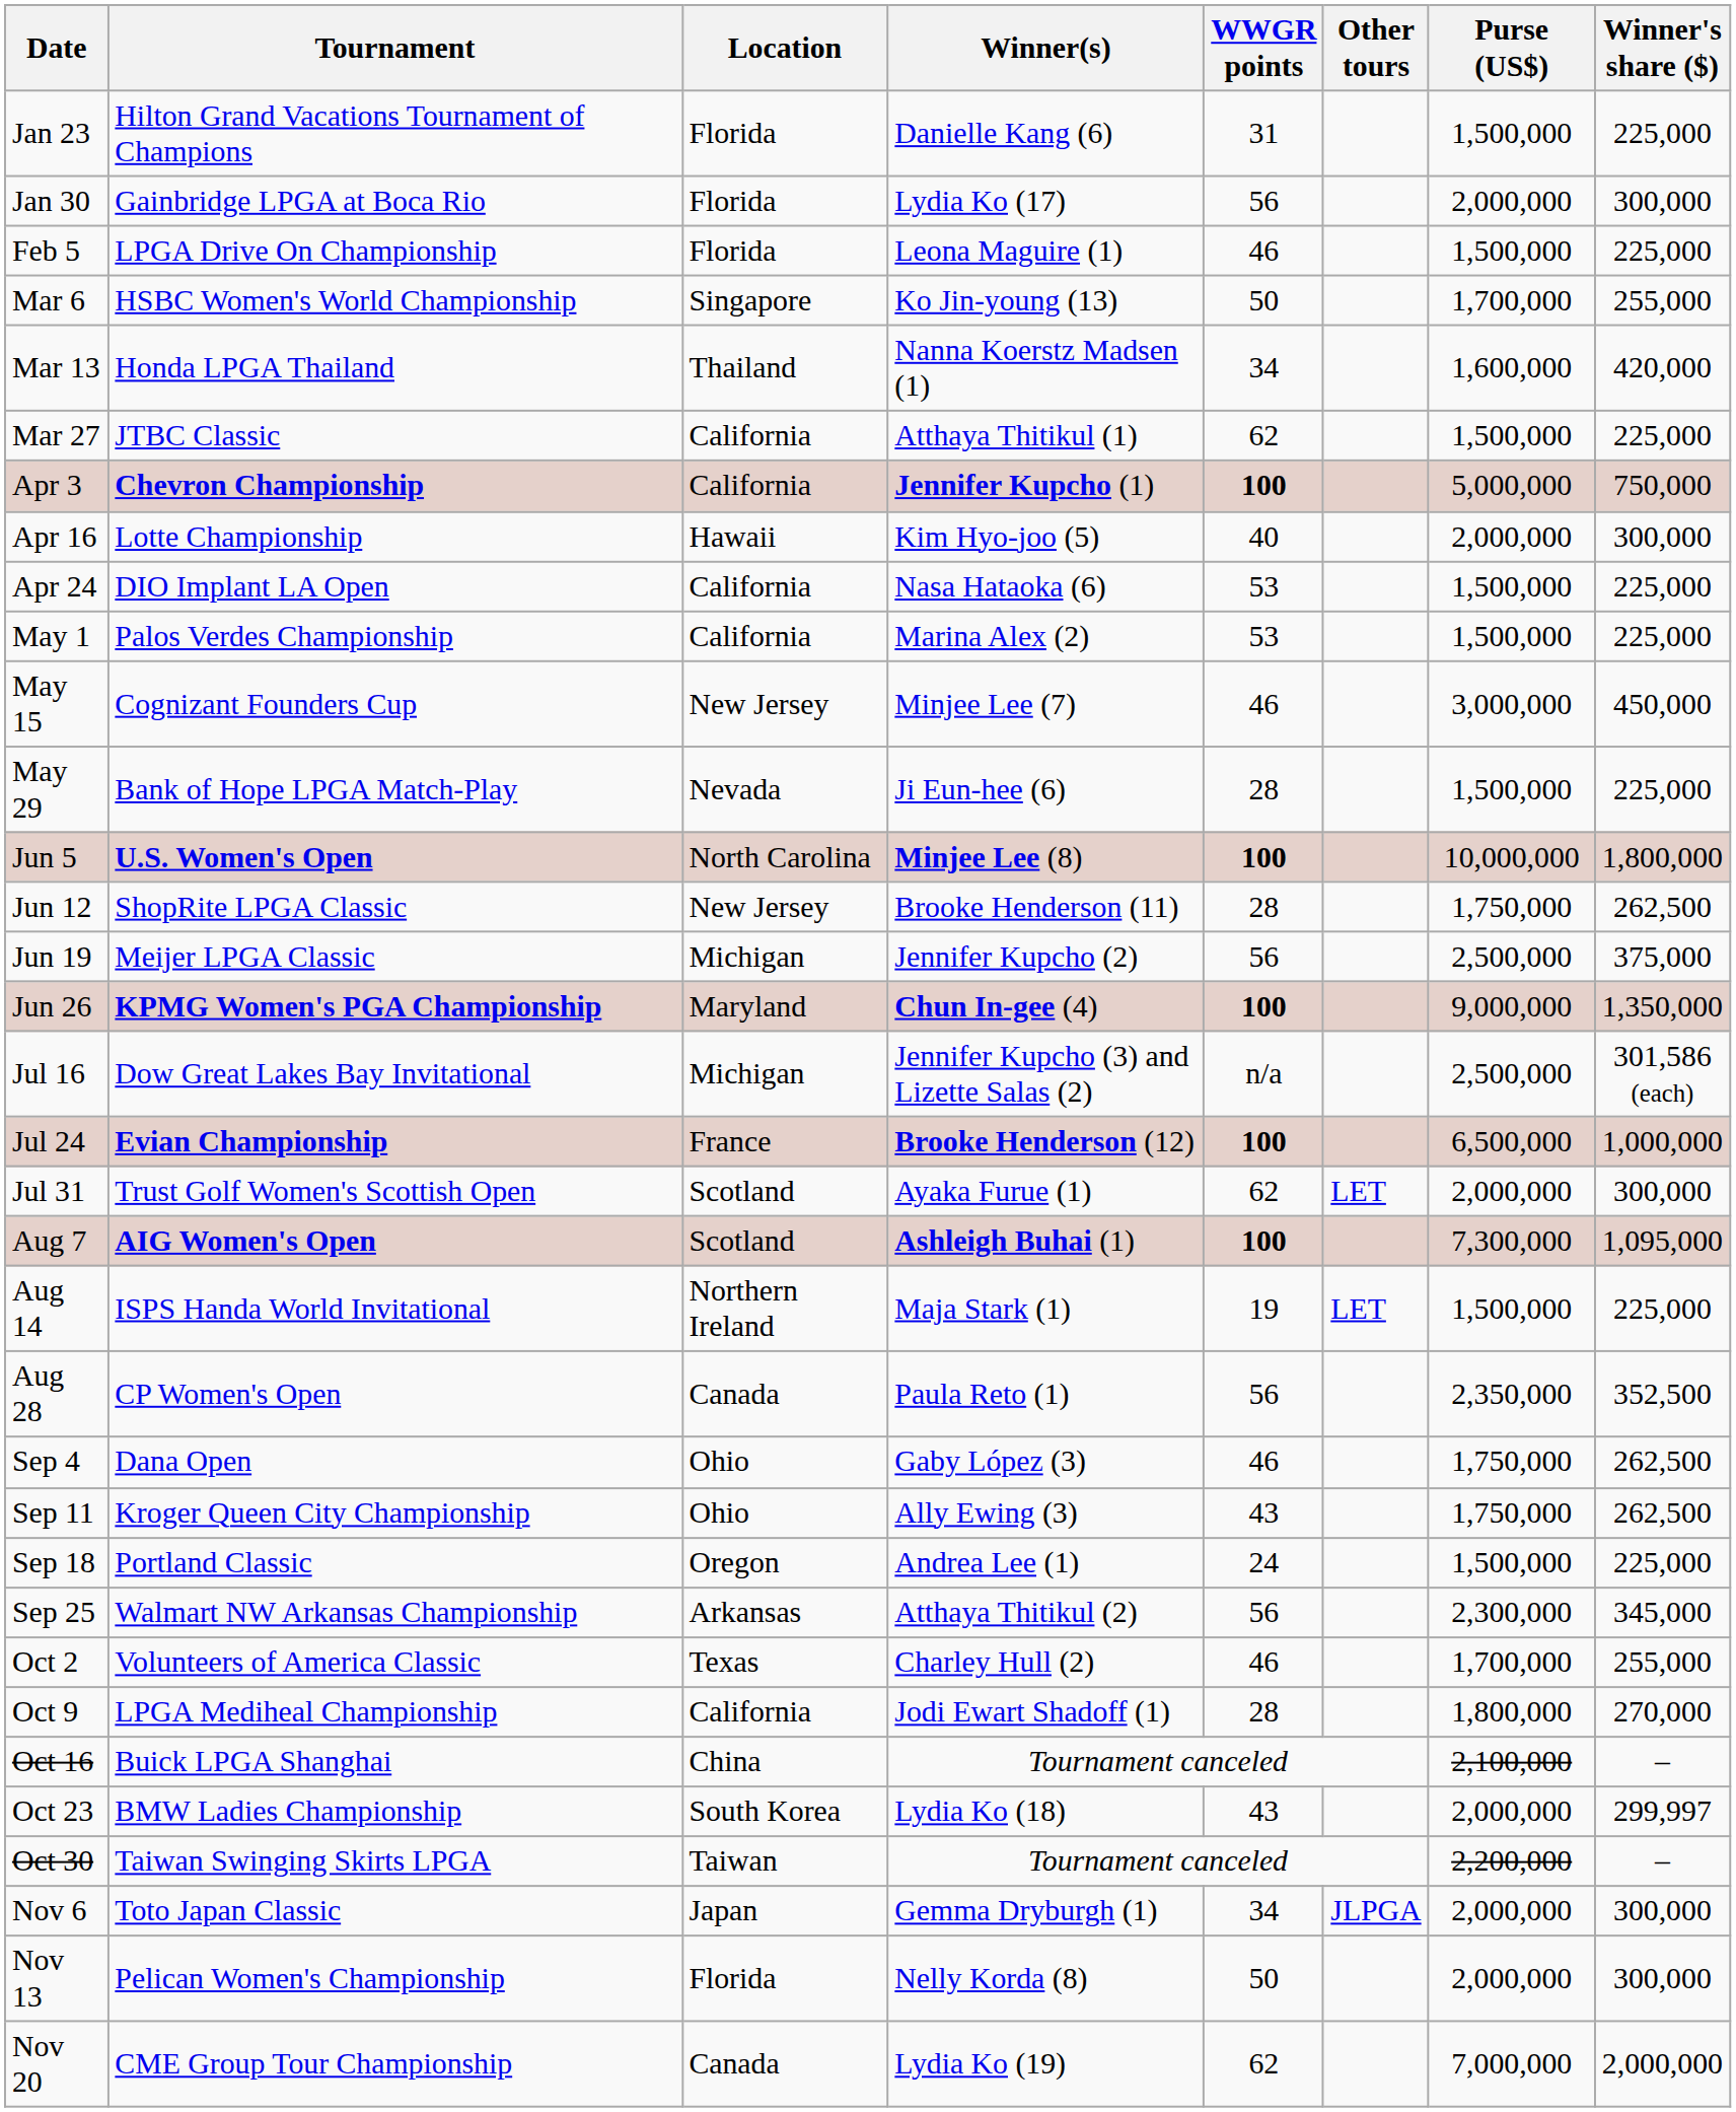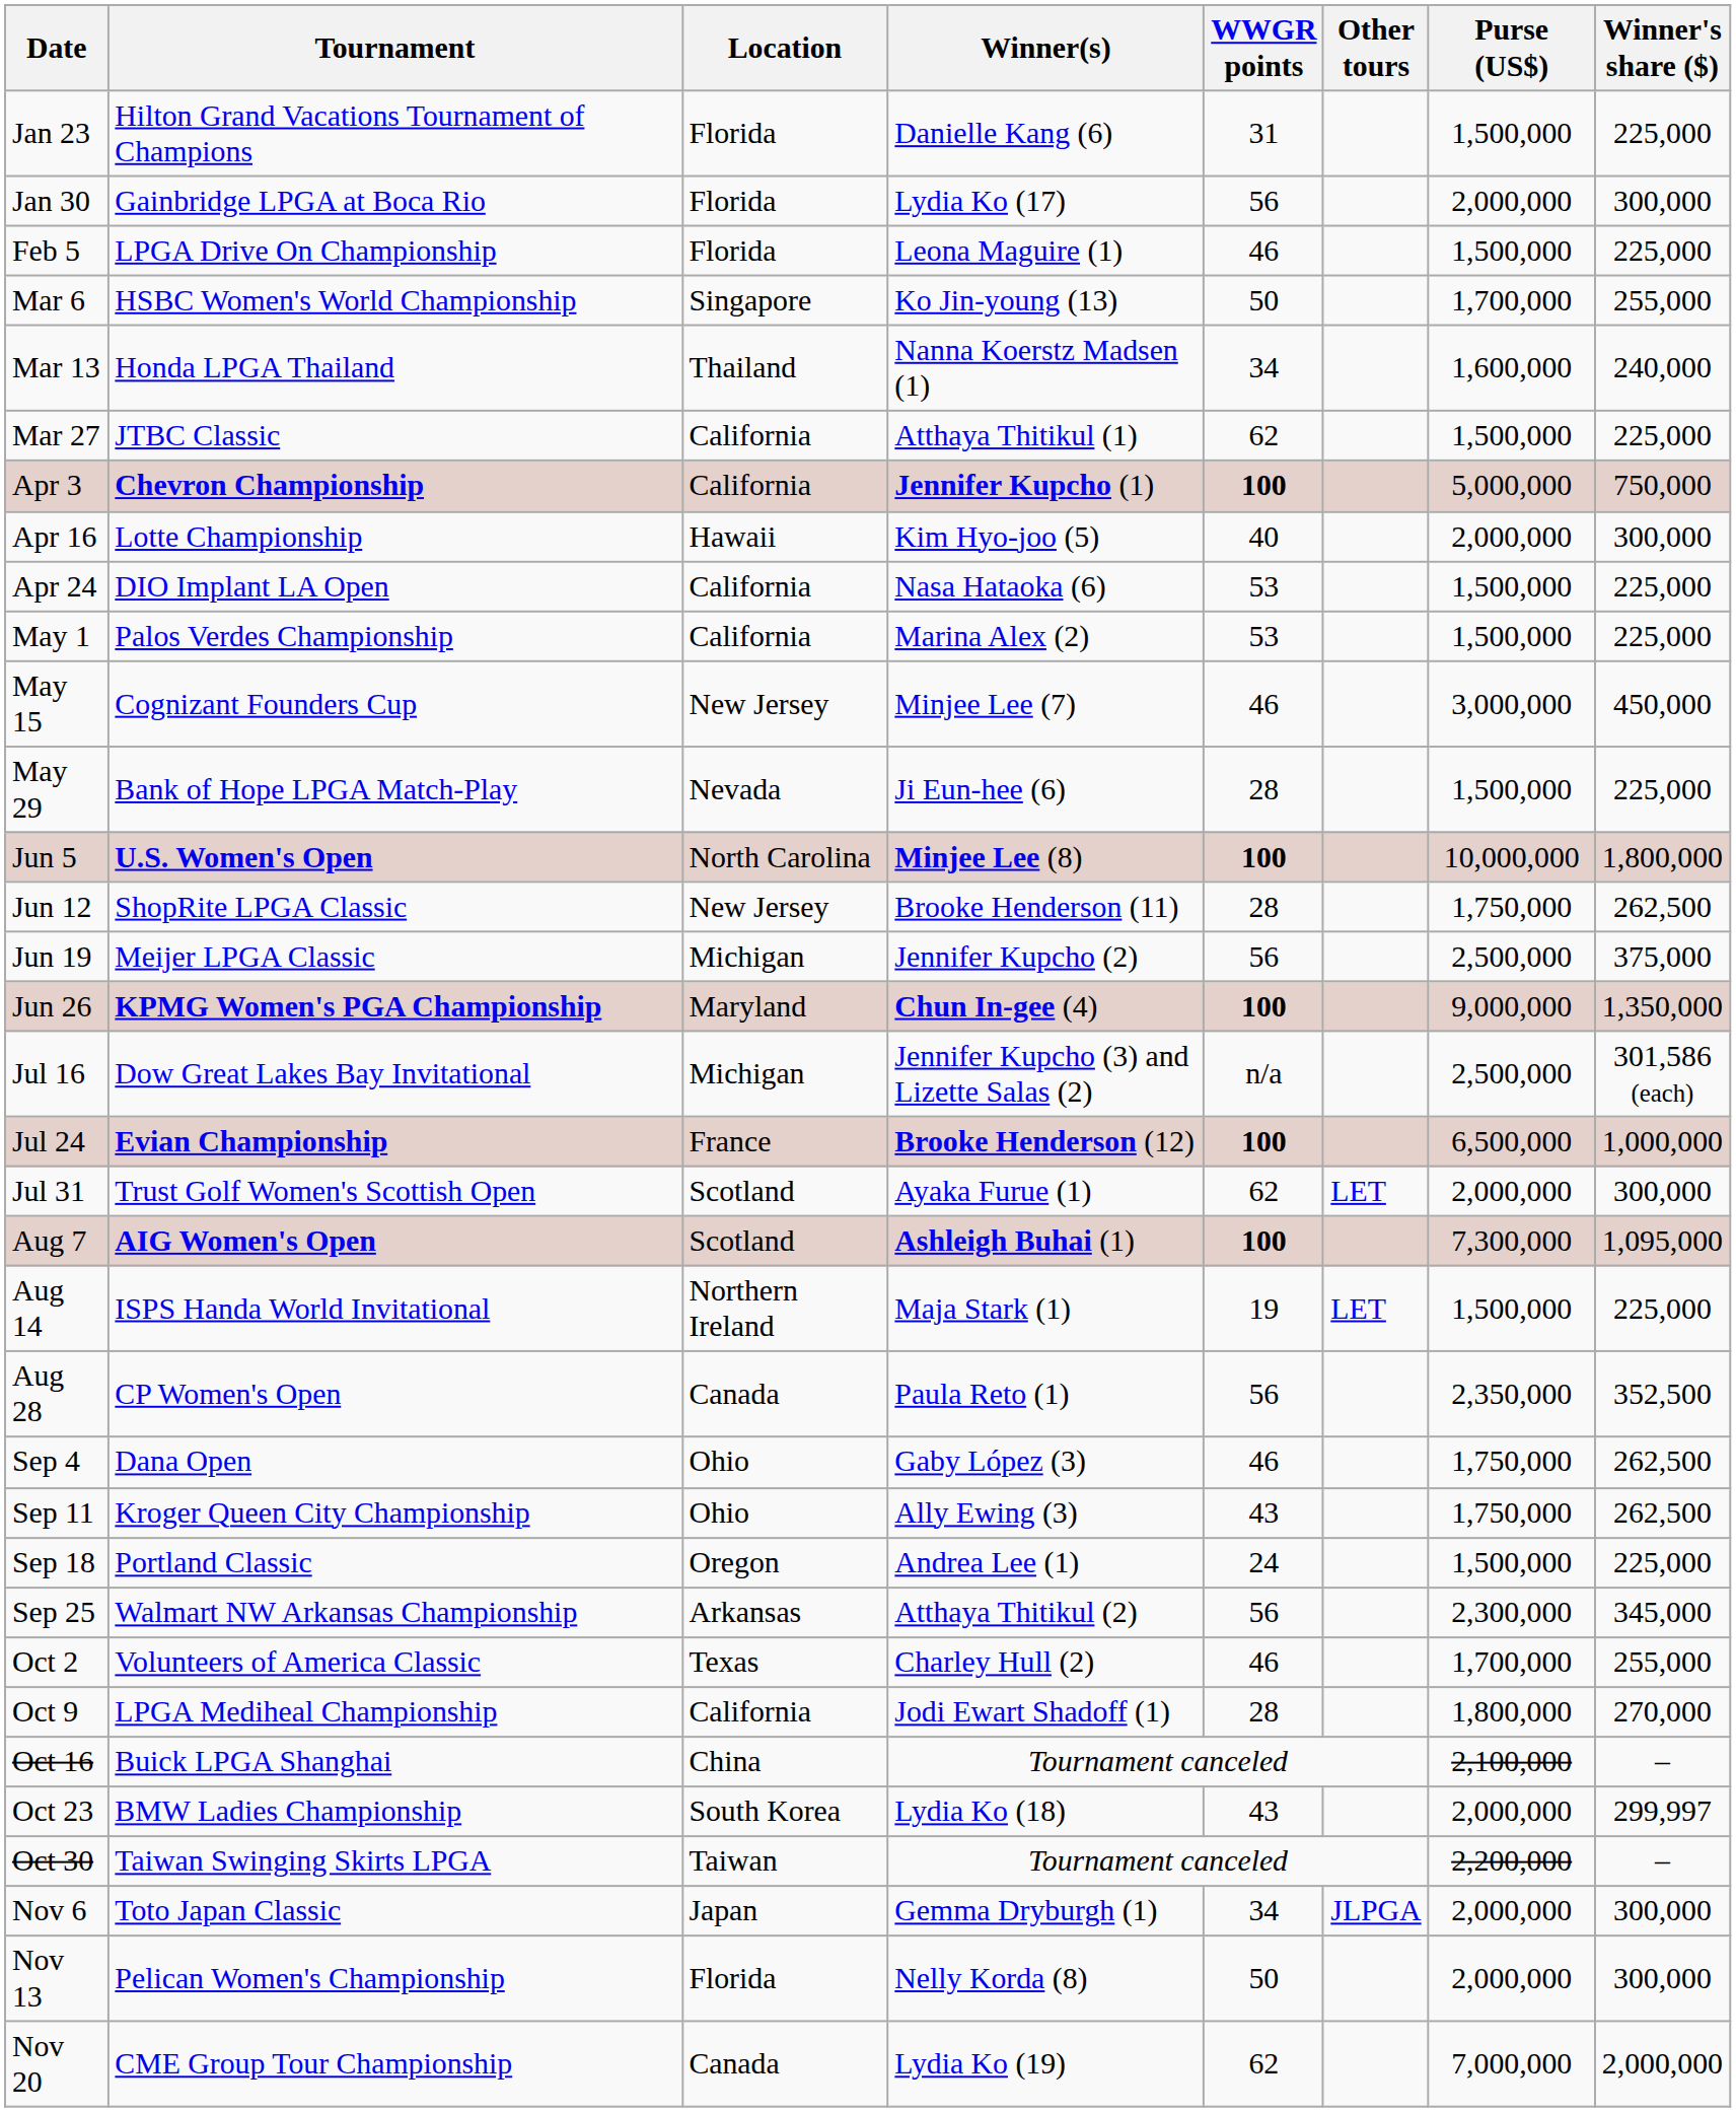 <table class="wikitable sortable" style="font-size:95%;">
 <tr>
 <th>Date</th>
 <th>Tournament</th>
 <th>Location</th>
 <th>Winner(s)</th>
 <th><a href='#'>WWGR</a><br>points</th>
 <th>Other<br>tours</th>
 <th>Purse (US$)</th>
 <th>Winner's<br>share ($)</th>
 </tr>
 <tr>
 <td>Jan 23</td>
 <td><a href='#'>Hilton Grand Vacations Tournament of Champions</a></td>
 <td>Florida</td>
 <td> <a href='#'>Danielle Kang</a> (6)</td>
 <td align=center>31</td>
 <td></td>
 <td align=center>1,500,000</td>
 <td align=center>225,000</td>
 </tr>
 <tr>
 <td>Jan 30</td>
 <td><a href='#'>Gainbridge LPGA at Boca Rio</a></td>
 <td>Florida</td>
 <td> <a href='#'>Lydia Ko</a> (17)</td>
 <td align=center>56</td>
 <td></td>
 <td align=center>2,000,000</td>
 <td align=center>300,000</td>
 </tr>
 <tr>
 <td>Feb 5</td>
 <td><a href='#'>LPGA Drive On Championship</a></td>
 <td>Florida</td>
 <td> <a href='#'>Leona Maguire</a> (1)</td>
 <td align=center>46</td>
 <td></td>
 <td align=center>1,500,000</td>
 <td align=center>225,000</td>
 </tr>
 <tr>
 <td>Mar 6</td>
 <td><a href='#'>HSBC Women's World Championship</a></td>
 <td>Singapore</td>
 <td> <a href='#'>Ko Jin-young</a> (13)</td>
 <td align=center>50</td>
 <td></td>
 <td align=center>1,700,000</td>
 <td align=center>255,000</td>
 </tr>
 <tr>
 <td>Mar 13</td>
 <td><a href='#'>Honda LPGA Thailand</a></td>
 <td>Thailand</td>
 <td> <a href='#'>Nanna Koerstz Madsen</a> (1)</td>
 <td align=center>34</td>
 <td></td>
 <td align=center>1,600,000</td>
-<td align=center>420,000</td>
+<td align=center>240,000</td>
 </tr>
 <tr>
 <td>Mar 27</td>
 <td><a href='#'>JTBC Classic</a></td>
 <td>California</td>
 <td> <a href='#'>Atthaya Thitikul</a> (1)</td>
 <td align=center>62</td>
 <td></td>
 <td align=center>1,500,000</td>
 <td align=center>225,000</td>
 </tr>
 <tr style="background:#e5d1cb;">
 <td>Apr 3</td>
 <td><strong><a href='#'>Chevron Championship</a></strong></td>
 <td>California</td>
 <td> <strong><a href='#'>Jennifer Kupcho</a></strong> (1)</td>
 <td align=center><strong>100</strong></td>
 <td></td>
 <td align=center>5,000,000</td>
 <td align=center>750,000</td>
 </tr>
 <tr>
 <td>Apr 16</td>
 <td><a href='#'>Lotte Championship</a></td>
 <td>Hawaii</td>
 <td> <a href='#'>Kim Hyo-joo</a> (5)</td>
 <td align=center>40</td>
 <td></td>
 <td align=center>2,000,000</td>
 <td align=center>300,000</td>
 </tr>
 <tr>
 <td>Apr 24</td>
 <td><a href='#'>DIO Implant LA Open</a></td>
 <td>California</td>
 <td> <a href='#'>Nasa Hataoka</a> (6)</td>
 <td align=center>53</td>
 <td></td>
 <td align=center>1,500,000</td>
 <td align=center>225,000</td>
 </tr>
 <tr>
 <td>May 1</td>
 <td><a href='#'>Palos Verdes Championship</a></td>
 <td>California</td>
 <td> <a href='#'>Marina Alex</a> (2)</td>
 <td align=center>53</td>
 <td></td>
 <td align=center>1,500,000</td>
 <td align=center>225,000</td>
 </tr>
 <tr>
 <td>May 15</td>
 <td><a href='#'>Cognizant Founders Cup</a></td>
 <td>New Jersey</td>
 <td> <a href='#'>Minjee Lee</a> (7)</td>
 <td align=center>46</td>
 <td></td>
 <td align=center>3,000,000</td>
 <td align=center>450,000</td>
 </tr>
 <tr>
 <td>May 29</td>
 <td><a href='#'>Bank of Hope LPGA Match-Play</a></td>
 <td>Nevada</td>
 <td> <a href='#'>Ji Eun-hee</a> (6)</td>
 <td align=center>28</td>
 <td></td>
 <td align=center>1,500,000</td>
 <td align=center>225,000</td>
 </tr>
 <tr style="background:#e5d1cb;">
 <td>Jun 5</td>
 <td><strong><a href='#'>U.S. Women's Open</a></strong></td>
 <td>North Carolina</td>
 <td> <strong><a href='#'>Minjee Lee</a></strong> (8)</td>
 <td align=center><strong>100</strong></td>
 <td></td>
 <td align=center>10,000,000</td>
 <td align=center>1,800,000</td>
 </tr>
 <tr>
 <td>Jun 12</td>
 <td><a href='#'>ShopRite LPGA Classic</a></td>
 <td>New Jersey</td>
 <td> <a href='#'>Brooke Henderson</a> (11)</td>
 <td align=center>28</td>
 <td></td>
 <td align=center>1,750,000</td>
 <td align=center>262,500</td>
 </tr>
 <tr>
 <td>Jun 19</td>
 <td><a href='#'>Meijer LPGA Classic</a></td>
 <td>Michigan</td>
 <td> <a href='#'>Jennifer Kupcho</a> (2)</td>
 <td align=center>56</td>
 <td></td>
 <td align=center>2,500,000</td>
 <td align=center>375,000</td>
 </tr>
 <tr style="background:#e5d1cb;">
 <td>Jun 26</td>
 <td><strong><a href='#'>KPMG Women's PGA Championship</a></strong></td>
 <td>Maryland</td>
 <td> <strong><a href='#'>Chun In-gee</a></strong> (4)</td>
 <td align=center><strong>100</strong></td>
 <td></td>
 <td align=center>9,000,000</td>
 <td align=center>1,350,000</td>
 </tr>
 <tr>
 <td>Jul 16</td>
 <td><a href='#'>Dow Great Lakes Bay Invitational</a></td>
 <td>Michigan</td>
 <td> <a href='#'>Jennifer Kupcho</a> (3) and<br> <a href='#'>Lizette Salas</a> (2)</td>
 <td align=center>n/a</td>
 <td></td>
 <td align=center>2,500,000</td>
 <td align=center>301,586<br><small>(each)</small></td>
 </tr>
 <tr style="background:#e5d1cb;">
 <td>Jul 24</td>
 <td><strong><a href='#'>Evian Championship</a></strong></td>
 <td>France</td>
 <td> <strong><a href='#'>Brooke Henderson</a></strong> (12)</td>
 <td align=center><strong>100</strong></td>
 <td></td>
 <td align=center>6,500,000</td>
 <td align=center>1,000,000</td>
 </tr>
 <tr>
 <td>Jul 31</td>
 <td><a href='#'>Trust Golf Women's Scottish Open</a></td>
 <td>Scotland</td>
 <td> <a href='#'>Ayaka Furue</a> (1)</td>
 <td align=center>62</td>
 <td><a href='#'>LET</a></td>
 <td align=center>2,000,000</td>
 <td align=center>300,000</td>
 </tr>
 <tr style="background:#e5d1cb;">
 <td>Aug 7</td>
 <td><strong><a href='#'>AIG Women's Open</a></strong></td>
 <td>Scotland</td>
 <td> <strong><a href='#'>Ashleigh Buhai</a></strong> (1)</td>
 <td align=center><strong>100</strong></td>
 <td></td>
 <td align=center>7,300,000</td>
 <td align=center>1,095,000</td>
 </tr>
 <tr>
 <td>Aug 14</td>
 <td><a href='#'>ISPS Handa World Invitational</a></td>
 <td>Northern Ireland</td>
 <td> <a href='#'>Maja Stark</a> (1)</td>
 <td align=center>19</td>
 <td><a href='#'>LET</a></td>
 <td align=center>1,500,000</td>
 <td align=center>225,000</td>
 </tr>
 <tr>
 <td>Aug 28</td>
 <td><a href='#'>CP Women's Open</a></td>
 <td>Canada</td>
 <td> <a href='#'>Paula Reto</a> (1)</td>
 <td align=center>56</td>
 <td></td>
 <td align=center>2,350,000</td>
 <td align=center>352,500</td>
 </tr>
 <tr>
 <td>Sep 4</td>
 <td><a href='#'>Dana Open</a></td>
 <td>Ohio</td>
 <td> <a href='#'>Gaby López</a> (3)</td>
 <td align=center>46</td>
 <td></td>
 <td align=center>1,750,000</td>
 <td align=center>262,500</td>
 </tr>
 <tr>
 <td>Sep 11</td>
 <td><a href='#'>Kroger Queen City Championship</a></td>
 <td>Ohio</td>
 <td> <a href='#'>Ally Ewing</a> (3)</td>
 <td align=center>43</td>
 <td></td>
 <td align=center>1,750,000</td>
 <td align=center>262,500</td>
 </tr>
 <tr>
 <td>Sep 18</td>
 <td><a href='#'>Portland Classic</a></td>
 <td>Oregon</td>
 <td> <a href='#'>Andrea Lee</a> (1)</td>
 <td align=center>24</td>
 <td></td>
 <td align=center>1,500,000</td>
 <td align=center>225,000</td>
 </tr>
 <tr>
 <td>Sep 25</td>
 <td><a href='#'>Walmart NW Arkansas Championship</a></td>
 <td>Arkansas</td>
 <td> <a href='#'>Atthaya Thitikul</a> (2)</td>
 <td align=center>56</td>
 <td></td>
 <td align=center>2,300,000</td>
 <td align=center>345,000</td>
 </tr>
 <tr>
 <td>Oct 2</td>
 <td><a href='#'>Volunteers of America Classic</a></td>
 <td>Texas</td>
 <td> <a href='#'>Charley Hull</a> (2)</td>
 <td align=center>46</td>
 <td></td>
 <td align=center>1,700,000</td>
 <td align=center>255,000</td>
 </tr>
 <tr>
 <td>Oct 9</td>
 <td><a href='#'>LPGA Mediheal Championship</a></td>
 <td>California</td>
 <td> <a href='#'>Jodi Ewart Shadoff</a> (1)</td>
 <td align=center>28</td>
 <td></td>
 <td align=center>1,800,000</td>
 <td align=center>270,000</td>
 </tr>
 <tr>
 <td><s>Oct 16</s></td>
 <td><a href='#'>Buick LPGA Shanghai</a></td>
 <td>China</td>
 <td colspan=3 align=center><em>Tournament canceled</em></td>
 <td align=center><s>2,100,000</s></td>
 <td align=center>–</td>
 </tr>
 <tr>
 <td>Oct 23</td>
 <td><a href='#'>BMW Ladies Championship</a></td>
 <td>South Korea</td>
 <td> <a href='#'>Lydia Ko</a> (18)</td>
 <td align=center>43</td>
 <td></td>
 <td align=center>2,000,000</td>
 <td align=center>299,997</td>
 </tr>
 <tr>
 <td><s>Oct 30</s></td>
 <td><a href='#'>Taiwan Swinging Skirts LPGA</a></td>
 <td>Taiwan</td>
 <td colspan=3 align=center><em>Tournament canceled</em></td>
 <td align=center><s>2,200,000</s></td>
 <td align=center>–</td>
 </tr>
 <tr>
 <td>Nov 6</td>
 <td><a href='#'>Toto Japan Classic</a></td>
 <td>Japan</td>
 <td> <a href='#'>Gemma Dryburgh</a> (1)</td>
 <td align=center>34</td>
 <td><a href='#'>JLPGA</a></td>
 <td align=center>2,000,000</td>
 <td align=center>300,000</td>
 </tr>
 <tr>
 <td>Nov 13</td>
 <td><a href='#'>Pelican Women's Championship</a></td>
 <td>Florida</td>
 <td> <a href='#'>Nelly Korda</a> (8)</td>
 <td align=center>50</td>
 <td></td>
 <td align=center>2,000,000</td>
 <td align=center>300,000</td>
 </tr>
 <tr>
 <td>Nov 20</td>
 <td><a href='#'>CME Group Tour Championship</a></td>
 <td>Canada</td>
 <td> <a href='#'>Lydia Ko</a> (19)</td>
 <td align=center>62</td>
 <td></td>
 <td align=center>7,000,000</td>
 <td align=center>2,000,000 </td>
 </tr>
 </table>
